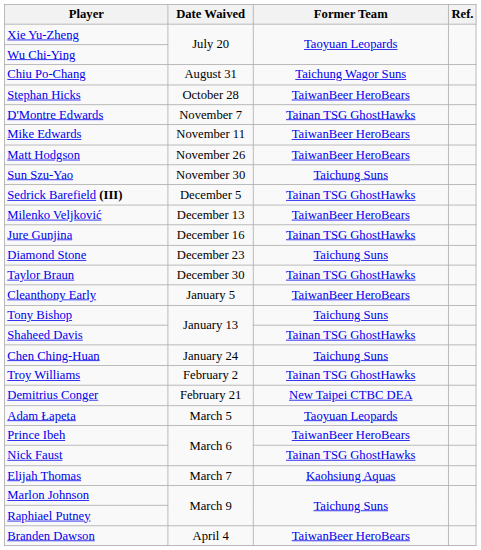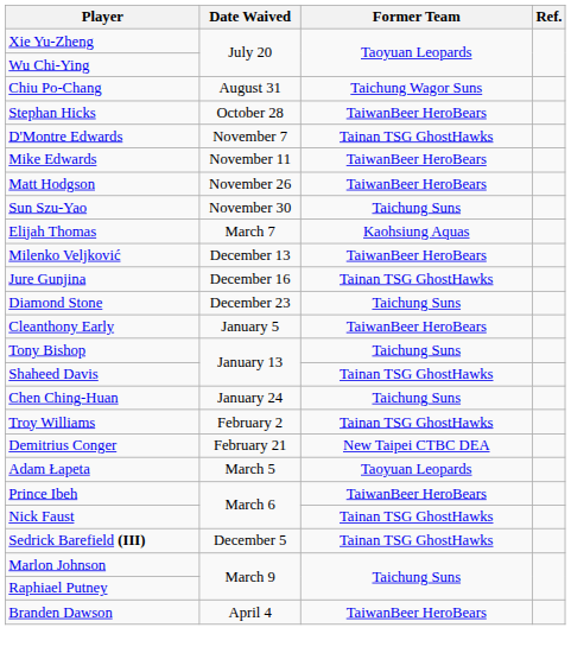 <table class="wikitable sortable" style="text-align:left">
 <tr>
 <th style="width:200px">Player</th>
 <th style="width:100px">Date Waived</th>
 <th style="width:240px">Former Team</th>
 <th class="unsortable">Ref.</th>
 </tr>
 <tr>
 <td align="left"><a href='#'>Xie Yu-Zheng</a></td>
 <td rowspan=2 align="center">July 20</td>
 <td rowspan=2 align="center"><a href='#'>Taoyuan Leopards</a></td>
 <td rowspan=2 align="center"></td>
 </tr>
 <tr>
 <td align="left"><a href='#'>Wu Chi-Ying</a></td>
 </tr>
 <tr>
 <td align="left"><a href='#'>Chiu Po-Chang</a></td>
 <td align="center">August 31</td>
 <td align="center"><a href='#'>Taichung Wagor Suns</a></td>
 <td align="center"></td>
 </tr>
 <tr>
 <td align="left"><a href='#'>Stephan Hicks</a></td>
 <td align="center">October 28</td>
 <td align="center"><a href='#'>TaiwanBeer HeroBears</a></td>
 <td align="center"></td>
 </tr>
 <tr>
 <td align="left"><a href='#'>D'Montre Edwards</a></td>
 <td align="center">November 7</td>
 <td align="center"><a href='#'>Tainan TSG GhostHawks</a></td>
 <td align="center"></td>
 </tr>
 <tr>
 <td align="left"><a href='#'>Mike Edwards</a></td>
 <td align="center">November 11</td>
 <td align="center"><a href='#'>TaiwanBeer HeroBears</a></td>
 <td align="center"></td>
 </tr>
 <tr>
 <td align="left"><a href='#'>Matt Hodgson</a></td>
 <td align="center">November 26</td>
 <td align="center"><a href='#'>TaiwanBeer HeroBears</a></td>
 <td align="center"></td>
 </tr>
 <tr>
 <td align="left"><a href='#'>Sun Szu-Yao</a></td>
 <td align="center">November 30</td>
 <td align="center"><a href='#'>Taichung Suns</a></td>
 <td align="center"></td>
 </tr>
 <tr>
-<td align="left"><a href='#'>Sedrick Barefield</a> <strong>(III)</strong></td>
-<td align="center">December 5</td>
-<td align="center"><a href='#'>Tainan TSG GhostHawks</a></td>
+<td align="left"><a href='#'>Elijah Thomas</a></td>
+<td align="center">March 7</td>
+<td align="center"><a href='#'>Kaohsiung Aquas</a></td>
 <td align="center"></td>
 </tr>
 <tr>
 <td align="left"><a href='#'>Milenko Veljković</a></td>
 <td align="center">December 13</td>
 <td align="center"><a href='#'>TaiwanBeer HeroBears</a></td>
 <td align="center"></td>
 </tr>
 <tr>
 <td align="left"><a href='#'>Jure Gunjina</a></td>
 <td align="center">December 16</td>
 <td align="center"><a href='#'>Tainan TSG GhostHawks</a></td>
 <td align="center"></td>
 </tr>
 <tr>
 <td align="left"><a href='#'>Diamond Stone</a></td>
 <td align="center">December 23</td>
 <td align="center"><a href='#'>Taichung Suns</a></td>
-<td align="center"></td>
-</tr>
-<tr>
-<td align="left"><a href='#'>Taylor Braun</a></td>
-<td align="center">December 30</td>
-<td align="center"><a href='#'>Tainan TSG GhostHawks</a></td>
 <td align="center"></td>
 </tr>
 <tr>
 <td align="left"><a href='#'>Cleanthony Early</a></td>
 <td align="center">January 5</td>
 <td align="center"><a href='#'>TaiwanBeer HeroBears</a></td>
 <td align="center"></td>
 </tr>
 <tr>
 <td align="left"><a href='#'>Tony Bishop</a></td>
 <td rowspan=2 align="center">January 13</td>
 <td align="center"><a href='#'>Taichung Suns</a></td>
 <td align="center"></td>
 </tr>
 <tr>
 <td align="left"><a href='#'>Shaheed Davis</a></td>
 <td align="center"><a href='#'>Tainan TSG GhostHawks</a></td>
 <td align="center"></td>
 </tr>
 <tr>
 <td align="left"><a href='#'>Chen Ching-Huan</a></td>
 <td align="center">January 24</td>
 <td align="center"><a href='#'>Taichung Suns</a></td>
 <td align="center"></td>
 </tr>
 <tr>
 <td align="left"><a href='#'>Troy Williams</a></td>
 <td align="center">February 2</td>
 <td align="center"><a href='#'>Tainan TSG GhostHawks</a></td>
 <td align="center"></td>
 </tr>
 <tr>
 <td align="left"><a href='#'>Demitrius Conger</a></td>
 <td align="center">February 21</td>
 <td align="center"><a href='#'>New Taipei CTBC DEA</a></td>
 <td align="center"></td>
 </tr>
 <tr>
 <td align="left"><a href='#'>Adam Łapeta</a></td>
 <td align="center">March 5</td>
 <td align="center"><a href='#'>Taoyuan Leopards</a></td>
 <td align="center"></td>
 </tr>
 <tr>
 <td align="left"><a href='#'>Prince Ibeh</a></td>
 <td rowspan=2 align="center">March 6</td>
 <td align="center"><a href='#'>TaiwanBeer HeroBears</a></td>
 <td align="center"></td>
 </tr>
 <tr>
 <td align="left"><a href='#'>Nick Faust</a></td>
 <td align="center"><a href='#'>Tainan TSG GhostHawks</a></td>
 <td align="center"></td>
 </tr>
 <tr>
-<td align="left"><a href='#'>Elijah Thomas</a></td>
-<td align="center">March 7</td>
-<td align="center"><a href='#'>Kaohsiung Aquas</a></td>
+<td align="left"><a href='#'>Sedrick Barefield</a> <strong>(III)</strong></td>
+<td align="center">December 5</td>
+<td align="center"><a href='#'>Tainan TSG GhostHawks</a></td>
 <td align="center"></td>
 </tr>
 <tr>
 <td align="left"><a href='#'>Marlon Johnson</a></td>
 <td rowspan=2 align="center">March 9</td>
 <td rowspan=2 align="center"><a href='#'>Taichung Suns</a></td>
 <td rowspan=2 align="center"></td>
 </tr>
 <tr>
 <td align="left"><a href='#'>Raphiael Putney</a></td>
 </tr>
 <tr>
 <td align="left"><a href='#'>Branden Dawson</a></td>
 <td align="center">April 4</td>
 <td align="center"><a href='#'>TaiwanBeer HeroBears</a></td>
 <td align="center"></td>
 </tr>
 </table>
